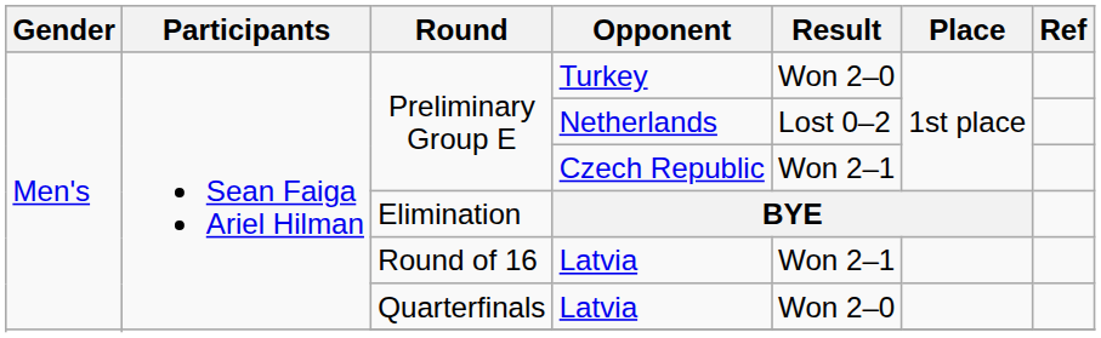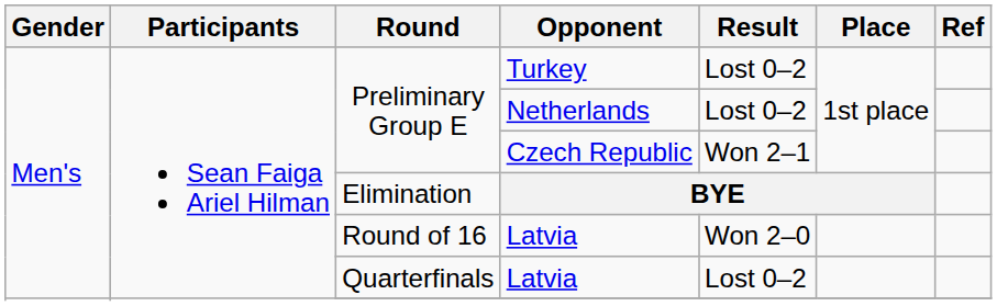 <table class="wikitable" style="font-size: 95%;">
 <tr>
 <th>Gender</th>
 <th>Participants</th>
 <th>Round</th>
 <th>Opponent</th>
 <th>Result</th>
 <th>Place</th>
 <th>Ref</th>
 </tr>
 <tr>
 <td rowspan="10"><a href='#'>Men's</a></td>
 <td rowspan="10"><br><ul><li><a href='#'>Sean Faiga</a></li><li><a href='#'>Ariel Hilman</a></li></ul></td>
 <td align=center rowspan="3">Preliminary<br>Group E</td>
 <td><a href='#'>Turkey</a></td>
-<td>Won 2–0</td>
+<td>Lost 0–2</td>
 <td rowspan="3">1st place</td>
 <td></td>
 </tr>
 <tr>
 <td><a href='#'>Netherlands</a></td>
 <td>Lost 0–2</td>
 <td></td>
 </tr>
 <tr>
 <td><a href='#'>Czech Republic</a></td>
 <td>Won 2–1</td>
 <td></td>
 </tr>
 <tr>
 <td>Elimination</td>
 <th colspan="3">BYE</th>
 <td></td>
 </tr>
 <tr>
 <td>Round of 16</td>
 <td><a href='#'>Latvia</a></td>
-<td>Won 2–1</td>
+<td>Won 2–0</td>
 <td></td>
 <td></td>
 </tr>
 <tr>
 <td>Quarterfinals</td>
 <td><a href='#'>Latvia</a></td>
-<td>Won 2–0</td>
+<td>Lost 0–2</td>
 <td></td>
 <td></td>
 </tr>
 <tr>
 </tr>
 </table>
